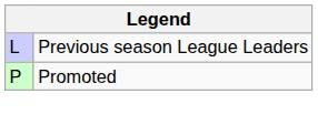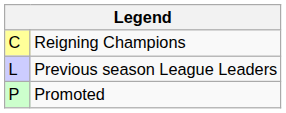 <table class="wikitable" style="font-size: 85%">
 <tr>
 <th colspan=2>Legend</th>
+</tr>
+<tr>
+<td style="background:#ff9; width:15px;">C</td>
+<td>Reigning Champions</td>
 </tr>
 <tr>
 <td style="background:#ccccff; width:15px;">L</td>
 <td>Previous season League Leaders</td>
 </tr>
 <tr>
 <td style="background:#ccffcc; width:15px;">P</td>
 <td>Promoted</td>
 </tr>
 </table>
